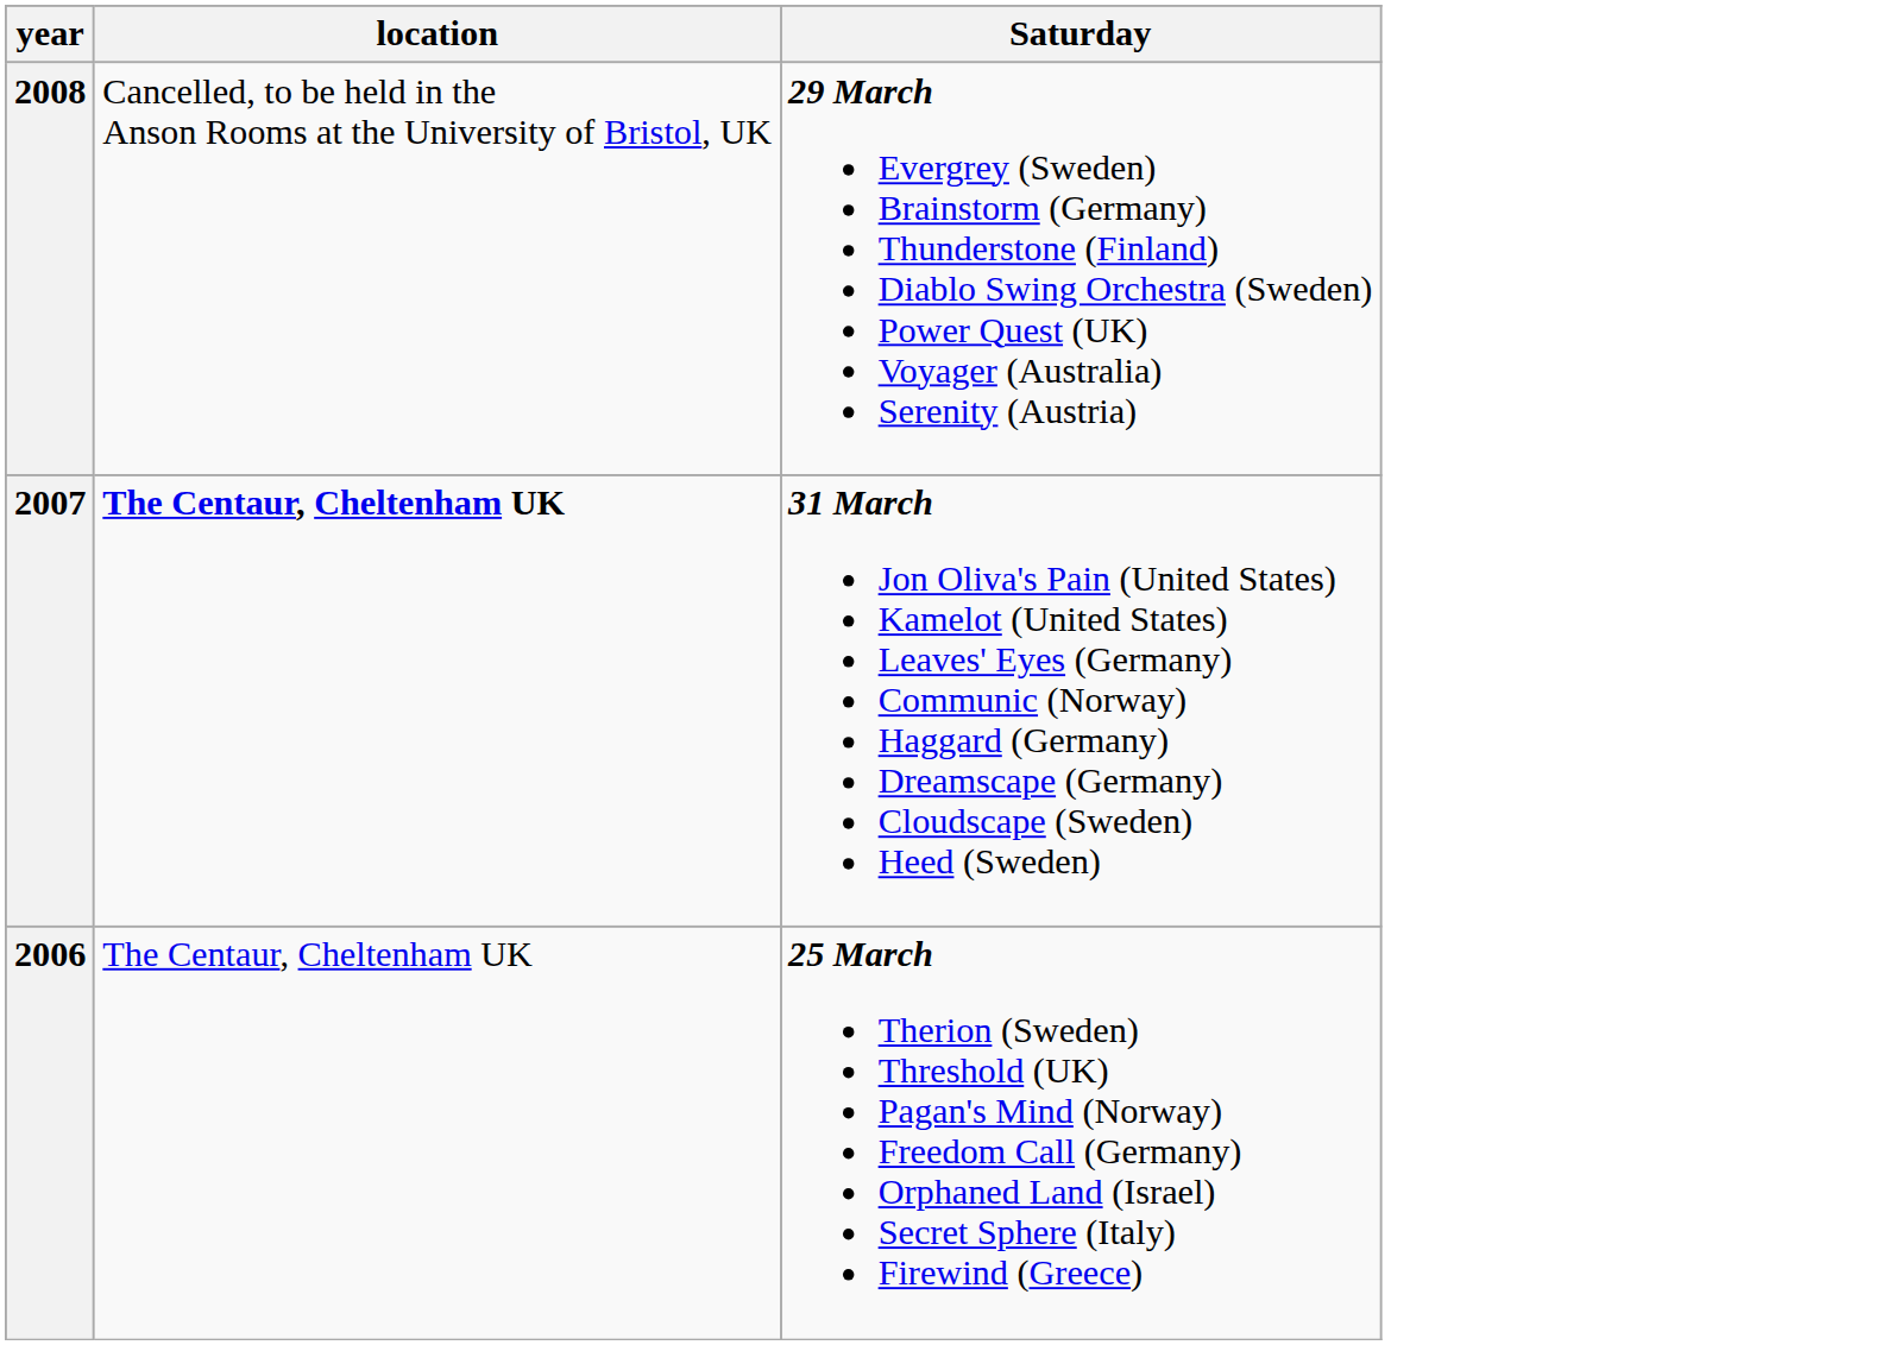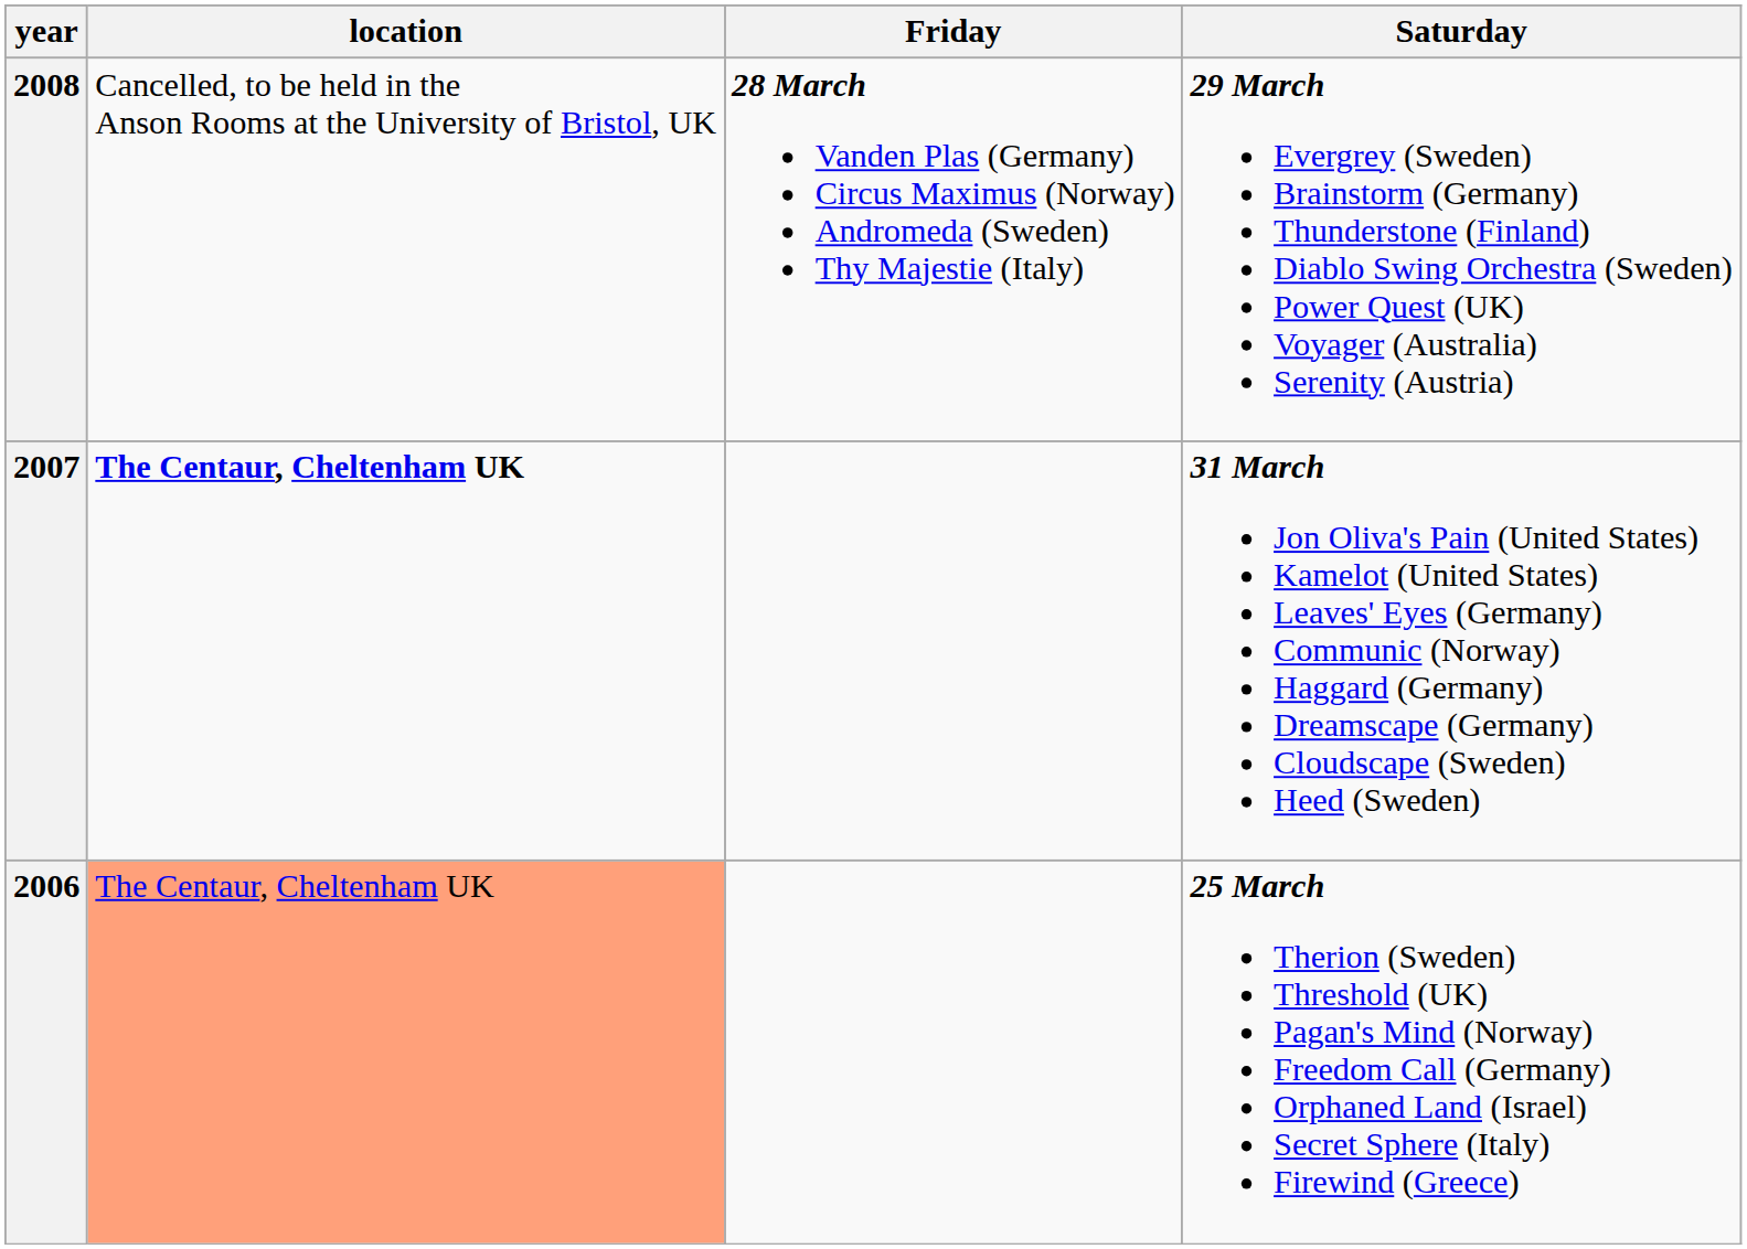 <table class="wikitable">
 <tr>
 <th>year</th>
 <th>location</th>
+<th>Friday</th>
 <th>Saturday</th>
 </tr>
 <tr valign="top">
 <th>2008</th>
 <td>Cancelled, to be held in the<br>Anson Rooms at the University of <a href='#'>Bristol</a>, UK</td>
+<td><strong><em>28 March</em></strong><br><ul><li><a href='#'>Vanden Plas</a> (Germany)</li><li><a href='#'>Circus Maximus</a> (Norway)</li><li><a href='#'>Andromeda</a> (Sweden)</li><li><a href='#'>Thy Majestie</a> (Italy)</li></ul></td>
 <td><strong><em>29 March</em></strong><br><ul><li><a href='#'>Evergrey</a> (Sweden)</li><li><a href='#'>Brainstorm</a> (Germany)</li><li><a href='#'>Thunderstone</a> (<a href='#'>Finland</a>)</li><li><a href='#'>Diablo Swing Orchestra</a> (Sweden)</li><li><a href='#'>Power Quest</a> (UK)</li><li><a href='#'>Voyager</a> (Australia)</li><li><a href='#'>Serenity</a> (Austria)</li></ul></td>
 </tr>
 <tr valign="top">
 <th>2007</th>
 <td><strong><a href='#'>The Centaur</a>, <a href='#'>Cheltenham</a> UK</strong></td>
+<td></td>
 <td><strong><em>31 March</em></strong><br><ul><li><a href='#'>Jon Oliva's Pain</a> (United States)</li><li><a href='#'>Kamelot</a> (United States)</li><li><a href='#'>Leaves' Eyes</a> (Germany)</li><li><a href='#'>Communic</a> (Norway)</li><li><a href='#'>Haggard</a> (Germany)</li><li><a href='#'>Dreamscape</a> (Germany)</li><li><a href='#'>Cloudscape</a> (Sweden)</li><li><a href='#'>Heed</a> (Sweden)</li></ul></td>
 </tr>
 <tr valign="top">
 <th>2006</th>
-<td><a href='#'>The Centaur</a>, <a href='#'>Cheltenham</a> UK</td>
+<td style="background: lightsalmon;"><a href='#'>The Centaur</a>, <a href='#'>Cheltenham</a> UK</td>
+<td></td>
 <td><strong><em>25 March</em></strong><br><ul><li><a href='#'>Therion</a> (Sweden)</li><li><a href='#'>Threshold</a> (UK)</li><li><a href='#'>Pagan's Mind</a> (Norway)</li><li><a href='#'>Freedom Call</a> (Germany)</li><li><a href='#'>Orphaned Land</a> (Israel)</li><li><a href='#'>Secret Sphere</a> (Italy)</li><li><a href='#'>Firewind</a> (<a href='#'>Greece</a>)</li></ul></td>
 </tr>
 </table>
